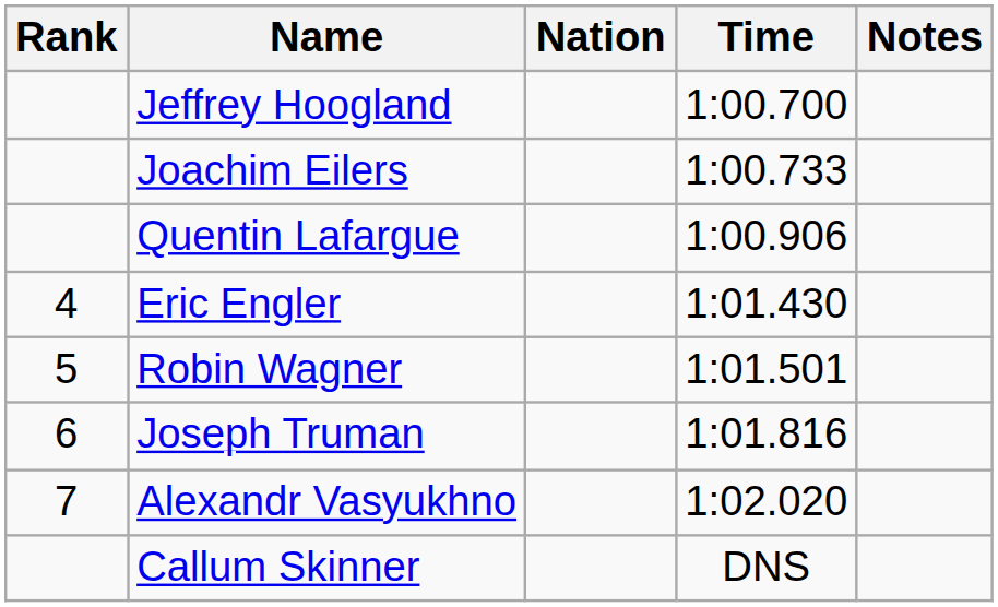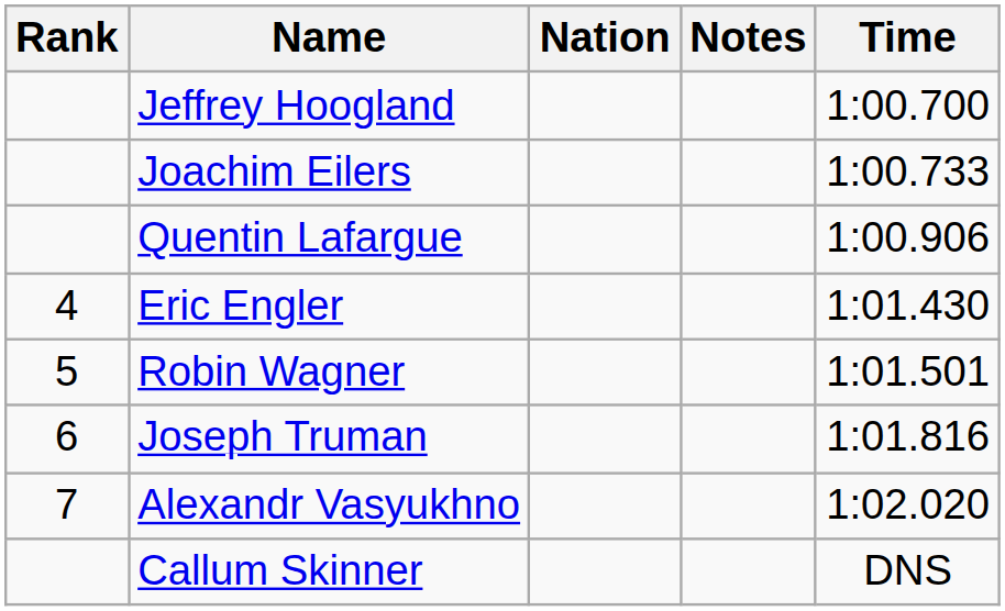 <table class="wikitable sortable" style="text-align:center">
 <tr>
 <th>Rank</th>
 <th>Name</th>
 <th>Nation</th>
+<th>Notes</th>
 <th>Time</th>
-<th>Notes</th>
 </tr>
 <tr>
 <td></td>
 <td align=left><a href='#'>Jeffrey Hoogland</a></td>
 <td align=left></td>
+<td></td>
 <td>1:00.700</td>
-<td></td>
 </tr>
 <tr>
 <td></td>
 <td align=left><a href='#'>Joachim Eilers</a></td>
 <td align=left></td>
+<td></td>
 <td>1:00.733</td>
-<td></td>
 </tr>
 <tr>
 <td></td>
 <td align=left><a href='#'>Quentin Lafargue</a></td>
 <td align=left></td>
+<td></td>
 <td>1:00.906</td>
-<td></td>
 </tr>
 <tr>
 <td>4</td>
 <td align=left><a href='#'>Eric Engler</a></td>
 <td align=left></td>
+<td></td>
 <td>1:01.430</td>
-<td></td>
 </tr>
 <tr>
 <td>5</td>
 <td align=left><a href='#'>Robin Wagner</a></td>
 <td align=left></td>
+<td></td>
 <td>1:01.501</td>
-<td></td>
 </tr>
 <tr>
 <td>6</td>
 <td align=left><a href='#'>Joseph Truman</a></td>
 <td align=left></td>
+<td></td>
 <td>1:01.816</td>
-<td></td>
 </tr>
 <tr>
 <td>7</td>
 <td align=left><a href='#'>Alexandr Vasyukhno</a></td>
 <td align=left></td>
+<td></td>
 <td>1:02.020</td>
-<td></td>
 </tr>
 <tr>
 <td></td>
 <td align=left><a href='#'>Callum Skinner</a></td>
 <td align=left></td>
+<td></td>
 <td>DNS</td>
-<td></td>
 </tr>
 </table>
